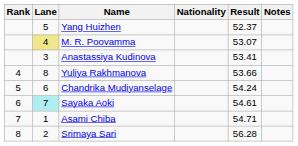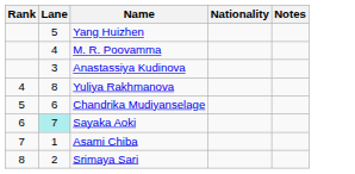 <table class="wikitable sortable" style="text-align:center">
 <tr>
 <th>Rank</th>
 <th>Lane</th>
 <th>Name</th>
 <th>Nationality</th>
-<th>Result</th>
 <th>Notes</th>
 </tr>
 <tr>
 <td></td>
 <td>5</td>
 <td align=left><a href='#'>Yang Huizhen</a></td>
 <td align=left></td>
-<td>52.37</td>
 <td></td>
 </tr>
 <tr>
 <td></td>
-<td style="background: khaki;">4</td>
+<td>4</td>
 <td align=left><a href='#'>M. R. Poovamma</a></td>
 <td align=left></td>
-<td>53.07</td>
 <td></td>
 </tr>
 <tr>
 <td></td>
 <td>3</td>
 <td align=left><a href='#'>Anastassiya Kudinova</a></td>
 <td align=left></td>
-<td>53.41</td>
 <td></td>
 </tr>
 <tr>
 <td>4</td>
 <td>8</td>
 <td align=left><a href='#'>Yuliya Rakhmanova</a></td>
 <td align=left></td>
-<td>53.66</td>
 <td></td>
 </tr>
 <tr>
 <td>5</td>
 <td>6</td>
 <td align=left><a href='#'>Chandrika Mudiyanselage</a></td>
 <td align=left></td>
-<td>54.24</td>
 <td></td>
 </tr>
 <tr>
 <td>6</td>
 <td style="background: paleturquoise;">7</td>
 <td align=left><a href='#'>Sayaka Aoki</a></td>
 <td align=left></td>
-<td>54.61</td>
 <td></td>
 </tr>
 <tr>
 <td>7</td>
 <td>1</td>
 <td align=left><a href='#'>Asami Chiba</a></td>
 <td align=left></td>
-<td>54.71</td>
 <td></td>
 </tr>
 <tr>
 <td>8</td>
 <td>2</td>
 <td align=left><a href='#'>Srimaya Sari</a></td>
 <td align=left></td>
-<td>56.28</td>
 <td></td>
 </tr>
 </table>
